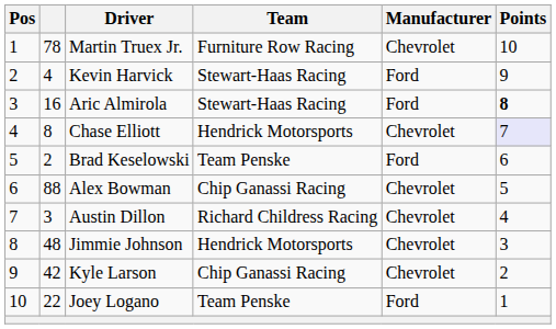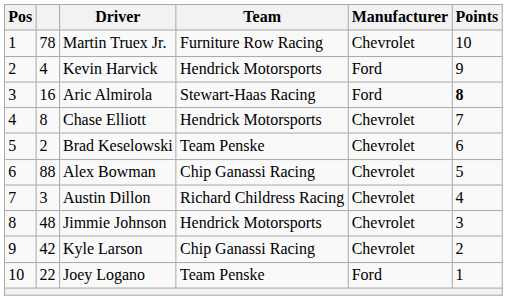 <table class="wikitable" style="font-size:98%">
 <tr>
 <th>Pos</th>
 <th></th>
 <th>Driver</th>
 <th>Team</th>
 <th>Manufacturer</th>
 <th>Points</th>
 </tr>
 <tr>
 <td>1</td>
 <td>78</td>
 <td>Martin Truex Jr.</td>
 <td>Furniture Row Racing</td>
 <td>Chevrolet</td>
 <td>10</td>
 </tr>
 <tr>
 <td>2</td>
 <td>4</td>
 <td>Kevin Harvick</td>
-<td>Stewart-Haas Racing</td>
+<td>Hendrick Motorsports</td>
 <td>Ford</td>
 <td>9</td>
 </tr>
 <tr>
 <td>3</td>
 <td>16</td>
 <td>Aric Almirola</td>
 <td>Stewart-Haas Racing</td>
 <td>Ford</td>
 <td><strong>8</strong></td>
 </tr>
 <tr>
 <td>4</td>
 <td>8</td>
 <td>Chase Elliott</td>
 <td>Hendrick Motorsports</td>
 <td>Chevrolet</td>
-<td style="background: lavender;">7</td>
+<td>7</td>
 </tr>
 <tr>
 <td>5</td>
 <td>2</td>
 <td>Brad Keselowski</td>
 <td>Team Penske</td>
-<td>Ford</td>
+<td>Chevrolet</td>
 <td>6</td>
 </tr>
 <tr>
 <td>6</td>
 <td>88</td>
 <td>Alex Bowman</td>
 <td>Chip Ganassi Racing</td>
 <td>Chevrolet</td>
 <td>5</td>
 </tr>
 <tr>
 <td>7</td>
 <td>3</td>
 <td>Austin Dillon</td>
 <td>Richard Childress Racing</td>
 <td>Chevrolet</td>
 <td>4</td>
 </tr>
 <tr>
 <td>8</td>
 <td>48</td>
 <td>Jimmie Johnson</td>
 <td>Hendrick Motorsports</td>
 <td>Chevrolet</td>
 <td>3</td>
 </tr>
 <tr>
 <td>9</td>
 <td>42</td>
 <td>Kyle Larson</td>
 <td>Chip Ganassi Racing</td>
 <td>Chevrolet</td>
 <td>2</td>
 </tr>
 <tr>
 <td>10</td>
 <td>22</td>
 <td>Joey Logano</td>
 <td>Team Penske</td>
 <td>Ford</td>
 <td>1</td>
 </tr>
 <tr>
 <th colspan="6"></th>
 </tr>
 </table>
